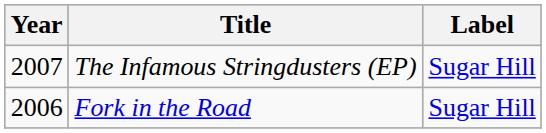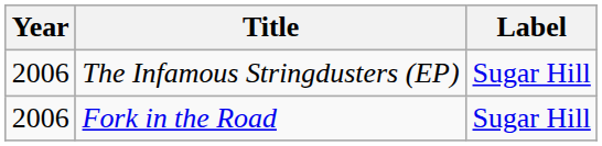 <table class="wikitable">
 <tr>
 <th rowspan="1">Year</th>
 <th rowspan="1">Title</th>
 <th rowspan="1">Label</th>
 </tr>
 <tr>
-<td align="center">2007</td>
+<td align="center">2006</td>
 <td align="left"><em>The Infamous Stringdusters (EP)</em></td>
 <td align="left"><a href='#'>Sugar Hill</a></td>
 </tr>
 <tr>
 <td align="center">2006</td>
 <td align="left"><em><a href='#'>Fork in the Road</a></em></td>
 <td align="left"><a href='#'>Sugar Hill</a></td>
 </tr>
 </table>
